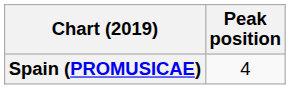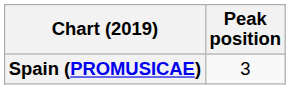 <table class="wikitable plainrowheaders" style="text-align:center">
 <tr>
 <th scope="col">Chart (2019)</th>
 <th scope="col">Peak<br>position</th>
 </tr>
 <tr>
 <th scope="row">Spain (<a href='#'>PROMUSICAE</a>)</th>
-<td>4</td>
+<td>3</td>
 </tr>
 </table>
